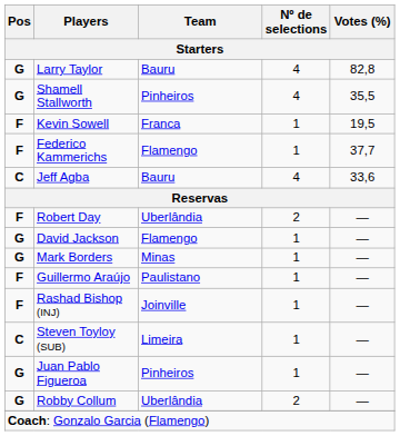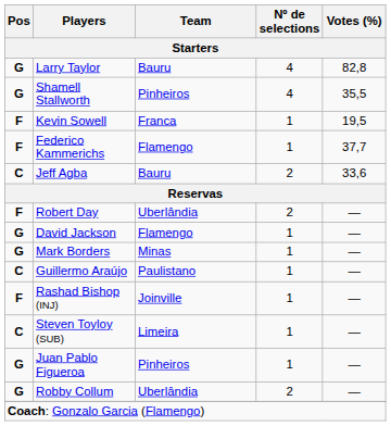 <table class="wikitable" style="text-align:center">
 <tr>
 <th scope="col" width="25px">Pos</th>
 <th scope="col" width="125px">Players</th>
 <th scope="col" width="150px">Team</th>
 <th scope="col" width="75px">Nº de selections</th>
 <th scope="col" width="75px">Votes (%)</th>
 </tr>
 <tr>
 <th scope="col" colspan="5">Starters</th>
 </tr>
 <tr>
 <td><strong>G</strong></td>
 <td style="text-align:left"><a href='#'>Larry Taylor</a></td>
 <td style="text-align:left"><a href='#'>Bauru</a></td>
 <td>4</td>
 <td>82,8</td>
 </tr>
 <tr>
 <td><strong>G</strong></td>
 <td style="text-align:left"><a href='#'>Shamell Stallworth</a></td>
 <td style="text-align:left"><a href='#'>Pinheiros</a></td>
 <td>4</td>
 <td>35,5</td>
 </tr>
 <tr>
 <td><strong>F</strong></td>
 <td style="text-align:left"><a href='#'>Kevin Sowell</a></td>
 <td style="text-align:left"><a href='#'>Franca</a></td>
 <td>1</td>
 <td>19,5</td>
 </tr>
 <tr>
 <td><strong>F</strong></td>
 <td style="text-align:left"><a href='#'>Federico Kammerichs</a></td>
 <td style="text-align:left"><a href='#'>Flamengo</a></td>
 <td>1</td>
 <td>37,7</td>
 </tr>
 <tr>
 <td><strong>C</strong></td>
 <td style="text-align:left"><a href='#'>Jeff Agba</a></td>
 <td style="text-align:left"><a href='#'>Bauru</a></td>
-<td>4</td>
+<td>2</td>
 <td>33,6</td>
 </tr>
 <tr>
 <th scope="col" colspan="5">Reservas</th>
 </tr>
 <tr>
 <td><strong>F</strong></td>
 <td style="text-align:left"><a href='#'>Robert Day</a></td>
 <td style="text-align:left"><a href='#'>Uberlândia</a></td>
 <td>2</td>
 <td>—</td>
 </tr>
 <tr>
 <td><strong>G</strong></td>
 <td style="text-align:left"><a href='#'>David Jackson</a></td>
 <td style="text-align:left"><a href='#'>Flamengo</a></td>
 <td>1</td>
 <td>—</td>
 </tr>
 <tr>
 <td><strong>G</strong></td>
 <td style="text-align:left"><a href='#'>Mark Borders</a></td>
 <td style="text-align:left"><a href='#'>Minas</a></td>
 <td>1</td>
 <td>—</td>
 </tr>
 <tr>
-<td><strong>F</strong></td>
+<td><strong>C</strong></td>
 <td style="text-align:left"><a href='#'>Guillermo Araújo</a></td>
 <td style="text-align:left"><a href='#'>Paulistano</a></td>
 <td>1</td>
 <td>—</td>
 </tr>
 <tr>
 <td><strong>F</strong></td>
 <td style="text-align:left"><a href='#'>Rashad Bishop</a> <small>(INJ)</small></td>
 <td style="text-align:left"><a href='#'>Joinville</a></td>
 <td>1</td>
 <td>—</td>
 </tr>
 <tr>
 <td><strong>C</strong></td>
 <td style="text-align:left"><a href='#'>Steven Toyloy</a> <small>(SUB)</small></td>
 <td style="text-align:left"><a href='#'>Limeira</a></td>
 <td>1</td>
 <td>—</td>
 </tr>
 <tr>
 <td><strong>G</strong></td>
 <td style="text-align:left"><a href='#'>Juan Pablo Figueroa</a></td>
 <td style="text-align:left"><a href='#'>Pinheiros</a></td>
 <td>1</td>
 <td>—</td>
 </tr>
 <tr>
 <td><strong>G</strong></td>
 <td style="text-align:left"><a href='#'>Robby Collum</a></td>
 <td style="text-align:left"><a href='#'>Uberlândia</a></td>
 <td>2</td>
 <td>—</td>
 </tr>
 <tr>
 </tr>
 <tr>
 <td style="text-align:left" colspan="5"><strong>Coach</strong>: <a href='#'>Gonzalo Garcia</a> (<a href='#'>Flamengo</a>)</td>
 </tr>
 </table>
